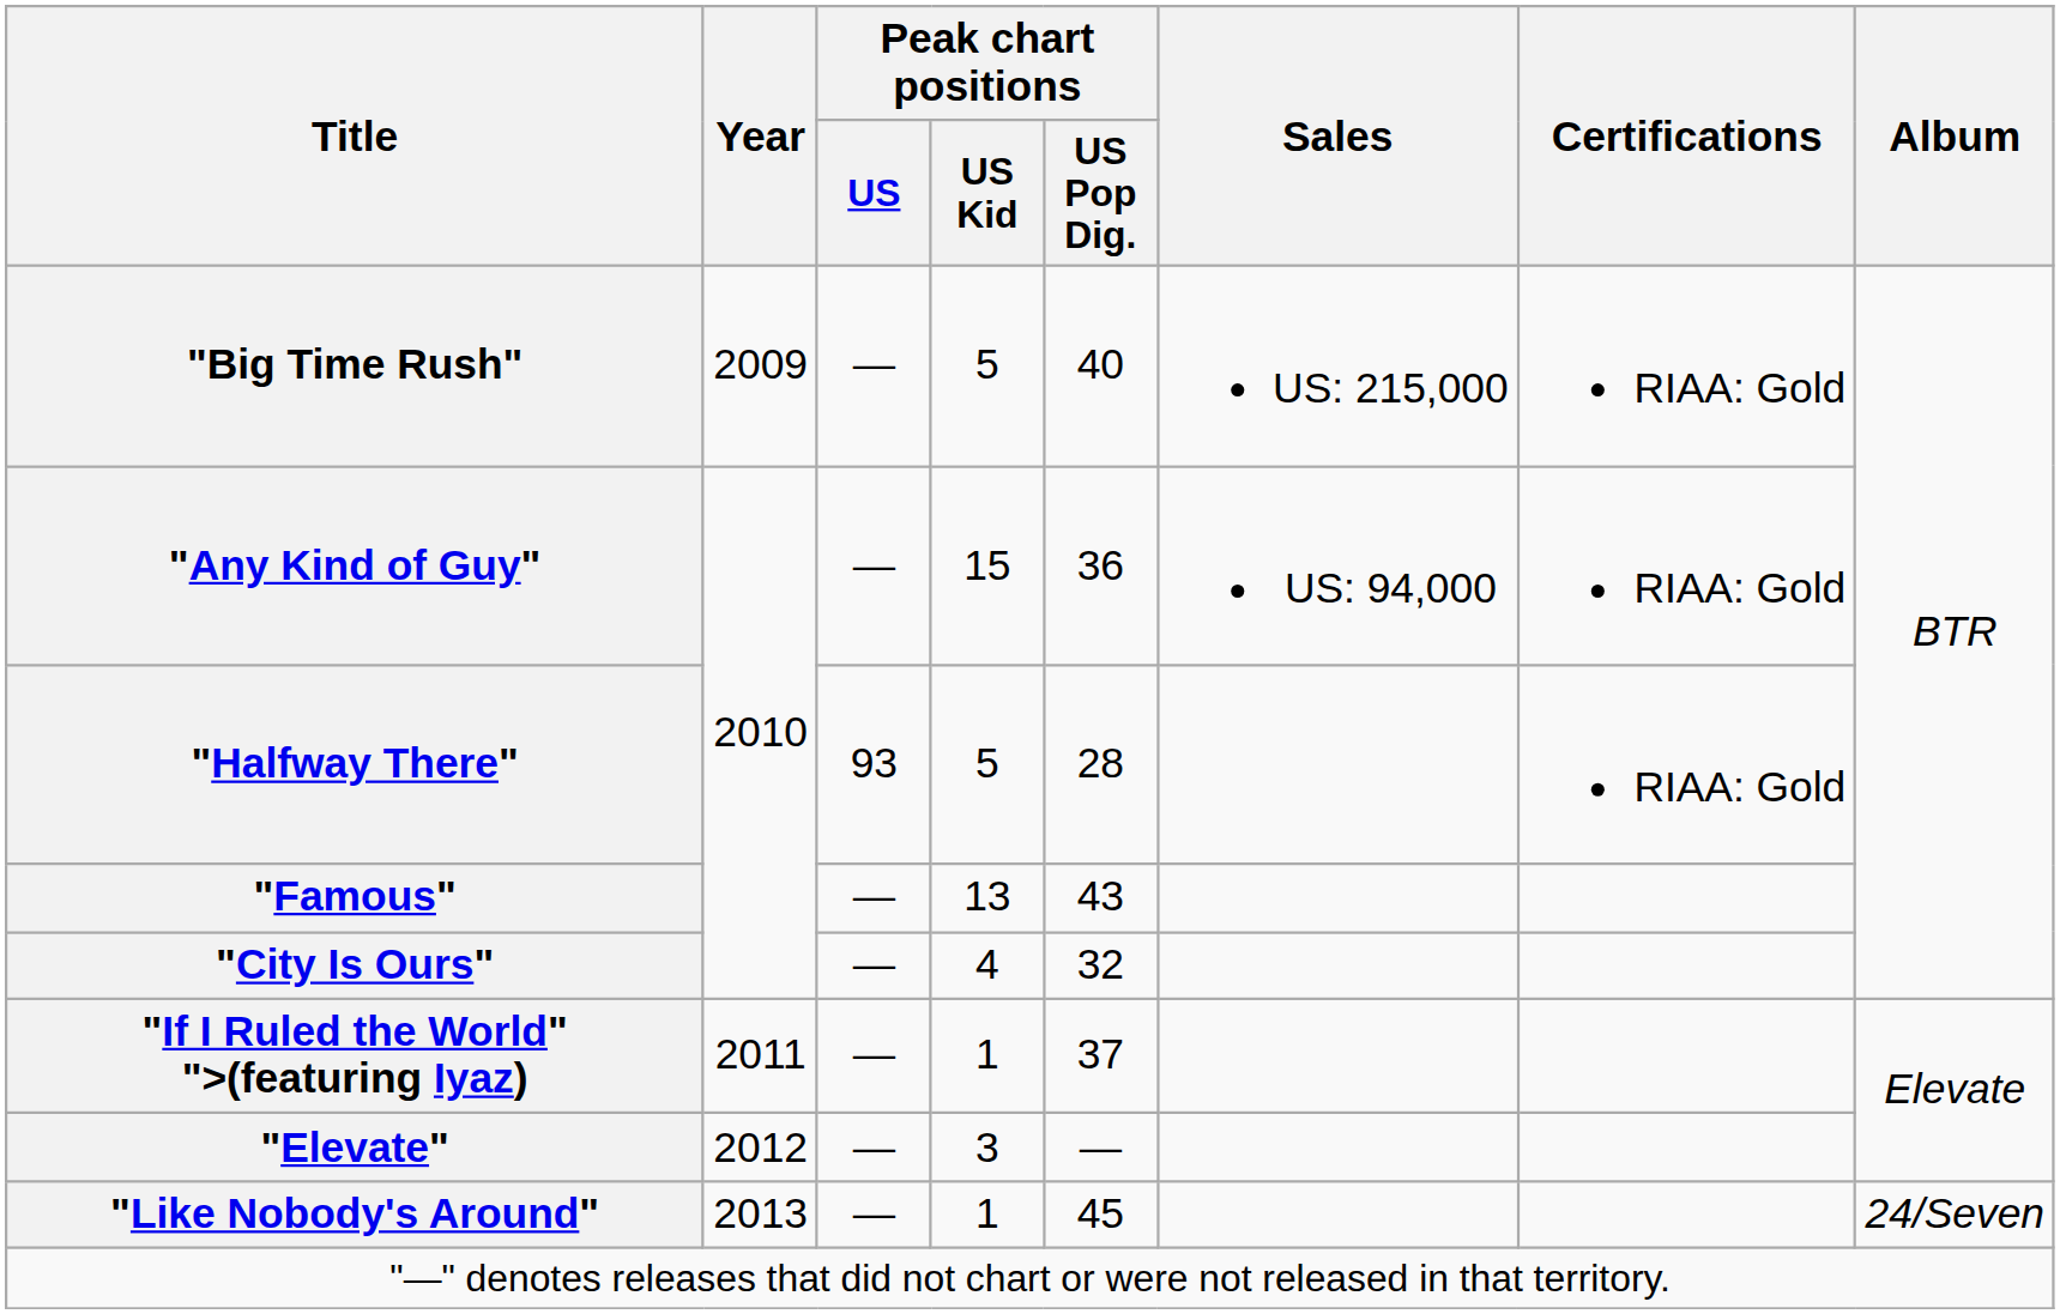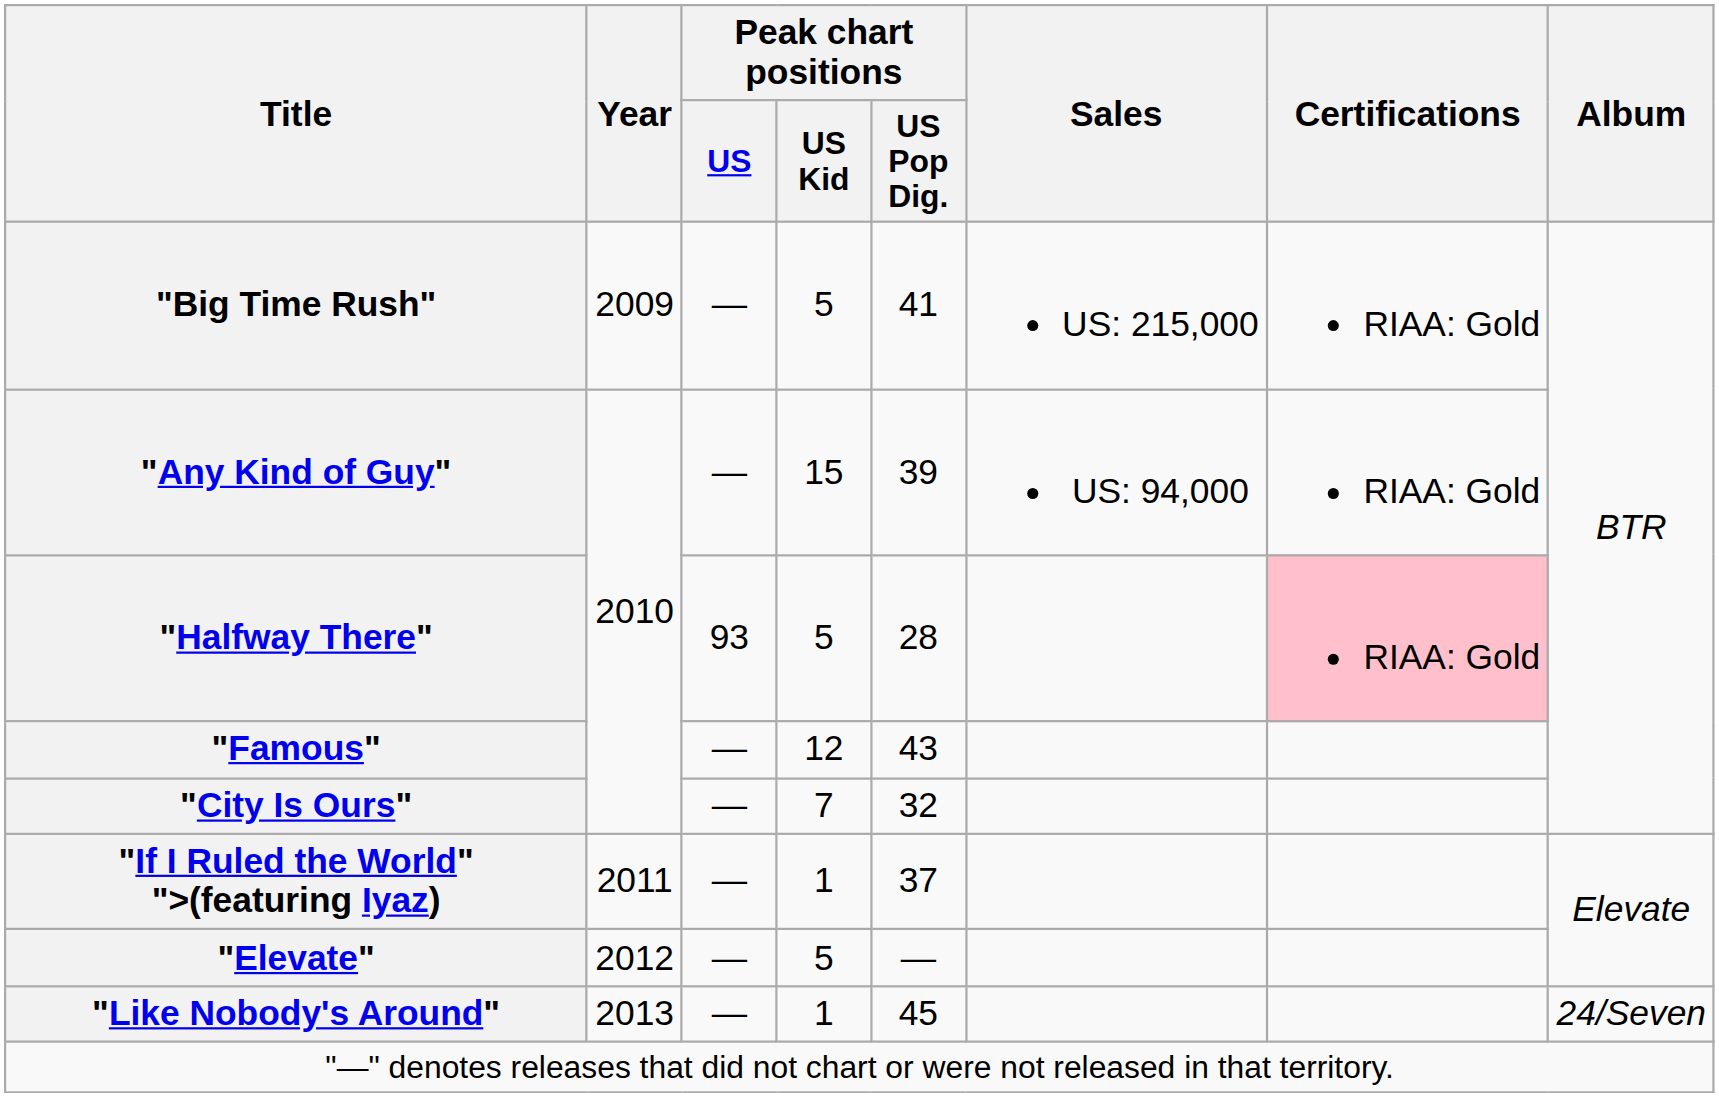 <table class="wikitable plainrowheaders" style="text-align:center;">
 <tr>
 <th scope="col" rowspan="2" style="width:16em;">Title</th>
 <th scope="col" rowspan="2">Year</th>
 <th scope="col" colspan="3">Peak chart positions</th>
 <th scope="col" rowspan="2">Sales</th>
 <th rowspan="2">Certifications</th>
 <th scope="col" rowspan="2">Album</th>
 </tr>
 <tr>
 <th scope="col" style="width:2.5em;font-size:90%;"><a href='#'>US</a><br></th>
 <th scope="col" style="width:2.5em;font-size:90%;">US<br>Kid<br></th>
 <th scope="col" style="width:2.5em;font-size:90%;">US<br>Pop Dig.<br></th>
 </tr>
 <tr>
 <th scope="row">"Big Time Rush"</th>
 <td>2009</td>
 <td>—</td>
 <td>5</td>
-<td>40</td>
+<td>41</td>
 <td><br><ul><li>US: 215,000</li></ul></td>
 <td><br><ul><li>RIAA: Gold</li></ul></td>
 <td rowspan="5"><em>BTR</em></td>
 </tr>
 <tr>
 <th scope="row">"<a href='#'>Any Kind of Guy</a>"</th>
 <td rowspan="4">2010</td>
 <td>—</td>
 <td>15</td>
-<td>36</td>
+<td>39</td>
 <td><br><ul><li>US: 94,000</li></ul></td>
 <td><br><ul><li>RIAA: Gold</li></ul></td>
 </tr>
 <tr>
 <th scope="row">"<a href='#'>Halfway There</a>"</th>
 <td>93</td>
 <td>5</td>
 <td>28</td>
 <td></td>
-<td><br><ul><li>RIAA: Gold</li></ul></td>
+<td style="background: pink;"><br><ul><li>RIAA: Gold</li></ul></td>
 </tr>
 <tr>
 <th scope="row">"<a href='#'>Famous</a>"</th>
 <td>—</td>
-<td>13</td>
+<td>12</td>
 <td>43</td>
 <td></td>
 <td></td>
 </tr>
 <tr>
 <th scope="row">"<a href='#'>City Is Ours</a>"</th>
 <td>—</td>
-<td>4</td>
+<td>7</td>
 <td>32</td>
 <td></td>
 <td></td>
 </tr>
 <tr>
 <th scope="row">"<a href='#'>If I Ruled the World</a>"<br><span>">(featuring <a href='#'>Iyaz</a>)</span></th>
 <td>2011</td>
 <td>—</td>
 <td>1</td>
 <td>37</td>
 <td></td>
 <td></td>
 <td rowspan="2"><em>Elevate</em></td>
 </tr>
 <tr>
 <th scope="row">"<a href='#'>Elevate</a>"</th>
 <td>2012</td>
 <td>—</td>
-<td>3</td>
+<td>5</td>
 <td>—</td>
 <td></td>
 <td></td>
 </tr>
 <tr>
 <th scope="row">"<a href='#'>Like Nobody's Around</a>"</th>
 <td>2013</td>
 <td>—</td>
 <td>1</td>
 <td>45</td>
 <td></td>
 <td></td>
 <td><em>24/Seven</em></td>
 </tr>
 <tr>
 <td colspan="8" style="text-align:center; font-size:90%;">"—" denotes releases that did not chart or were not released in that territory.</td>
 </tr>
 </table>
